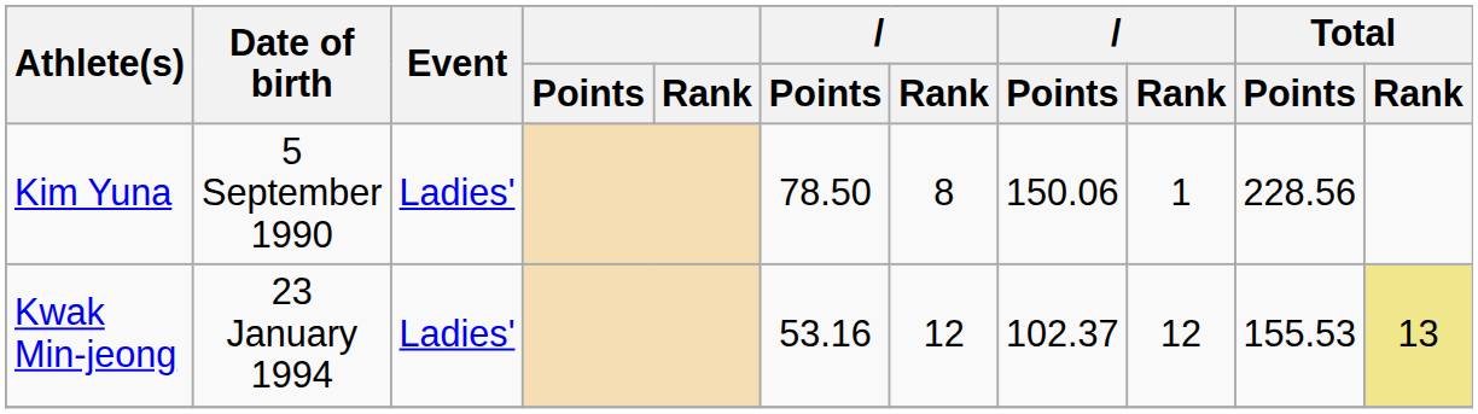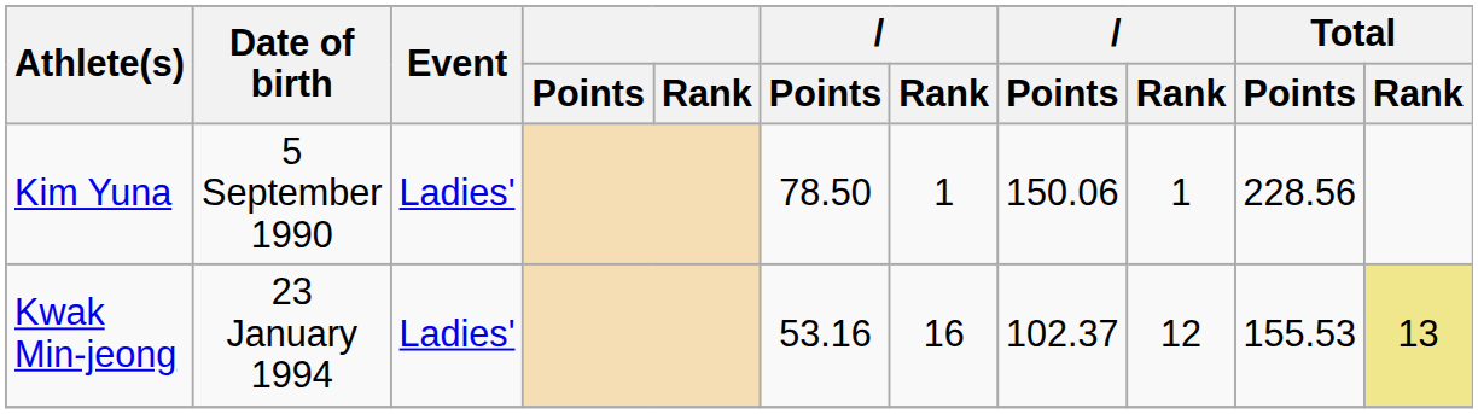 <table class="wikitable" style="text-align:center;">
 <tr>
 <th rowspan="2">Athlete(s)</th>
 <th rowspan="2">Date of birth</th>
 <th rowspan="2">Event</th>
 <th colspan="2"></th>
 <th colspan="2">/</th>
 <th colspan="2">/</th>
 <th colspan="2">Total</th>
 </tr>
 <tr>
 <th>Points</th>
 <th>Rank</th>
 <th>Points</th>
 <th>Rank</th>
 <th>Points</th>
 <th>Rank</th>
 <th>Points</th>
 <th>Rank</th>
 </tr>
 <tr>
 <td align=left><a href='#'>Kim Yuna</a></td>
 <td>5 September 1990</td>
 <td><a href='#'>Ladies'</a></td>
 <td colspan="2" bgcolor="wheat"></td>
 <td>78.50  </td>
-<td>8</td>
+<td>1</td>
 <td>150.06  </td>
 <td>1</td>
 <td>228.56  </td>
 <td></td>
 </tr>
 <tr>
 <td align=left><a href='#'>Kwak Min-jeong</a></td>
 <td>23 January 1994</td>
 <td><a href='#'>Ladies'</a></td>
 <td colspan="2" bgcolor="wheat"></td>
 <td>53.16</td>
-<td>12</td>
+<td>16</td>
 <td>102.37</td>
 <td>12</td>
 <td>155.53</td>
 <td style="background: khaki;">13</td>
 </tr>
 <tr>
 </tr>
 </table>
